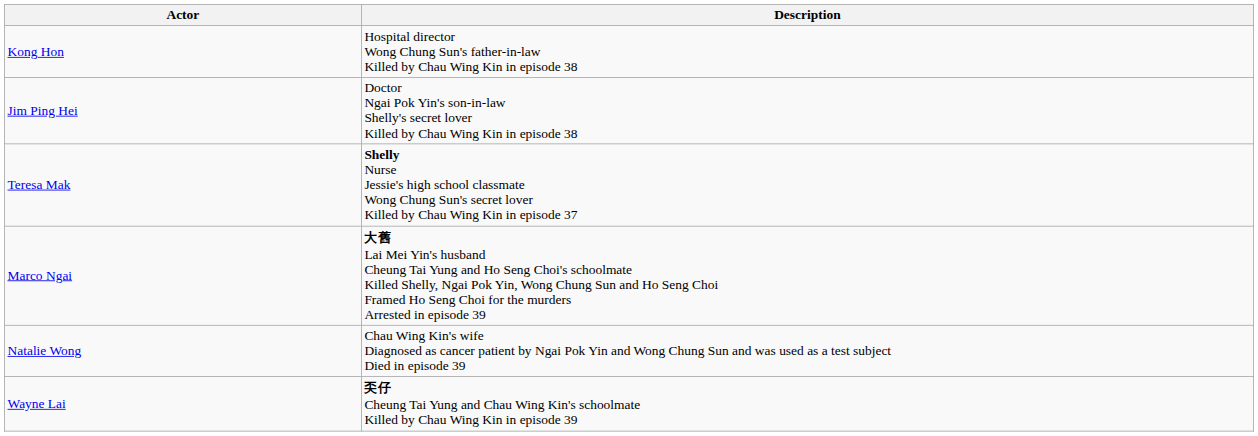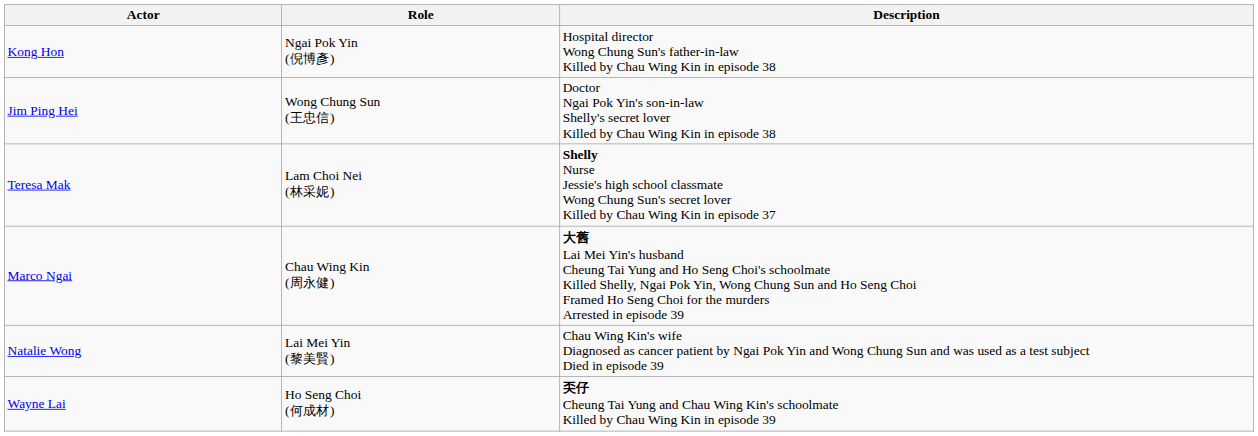 <table class="wikitable" width="75%">
 <tr>
 <th style="width:6%">Actor</th>
+<th style="width:6%">Role</th>
 <th style="width:15%">Description</th>
 </tr>
 <tr>
 <td><a href='#'>Kong Hon</a></td>
+<td>Ngai Pok Yin<br>(倪博彥)</td>
 <td>Hospital director<br>Wong Chung Sun's father-in-law<br>Killed by Chau Wing Kin in episode 38</td>
 </tr>
 <tr>
 <td><a href='#'>Jim Ping Hei</a></td>
+<td>Wong Chung Sun<br>(王忠信)</td>
 <td>Doctor<br>Ngai Pok Yin's son-in-law<br>Shelly's secret lover<br>Killed by Chau Wing Kin in episode 38</td>
 </tr>
 <tr>
 <td><a href='#'>Teresa Mak</a></td>
+<td>Lam Choi Nei<br>(林采妮)</td>
 <td><strong>Shelly</strong><br>Nurse<br>Jessie's high school classmate<br>Wong Chung Sun's secret lover<br>Killed by Chau Wing Kin in episode 37</td>
 </tr>
 <tr>
 <td><a href='#'>Marco Ngai</a></td>
+<td>Chau Wing Kin<br>(周永健)</td>
 <td><strong>大舊</strong><br>Lai Mei Yin's husband<br>Cheung Tai Yung and Ho Seng Choi's schoolmate<br>Killed Shelly, Ngai Pok Yin, Wong Chung Sun and Ho Seng Choi<br>Framed Ho Seng Choi for the murders<br>Arrested in episode 39</td>
 </tr>
 <tr>
 <td><a href='#'>Natalie Wong</a></td>
+<td>Lai Mei Yin<br>(黎美賢)</td>
 <td>Chau Wing Kin's wife<br>Diagnosed as cancer patient by Ngai Pok Yin and Wong Chung Sun and was used as a test subject<br>Died in episode 39</td>
 </tr>
 <tr>
 <td><a href='#'>Wayne Lai</a></td>
+<td>Ho Seng Choi<br>(何成材)</td>
 <td><strong>奀仔</strong><br>Cheung Tai Yung and Chau Wing Kin's schoolmate<br>Killed by Chau Wing Kin in episode 39</td>
 </tr>
 </table>
